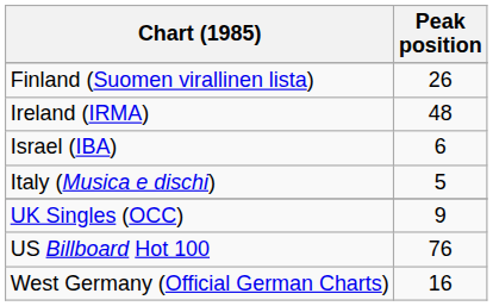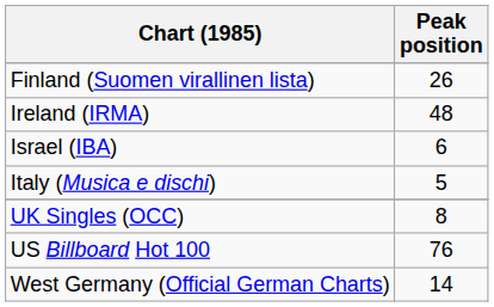 <table class="wikitable sortable">
 <tr>
 <th>Chart (1985)</th>
 <th>Peak<br>position</th>
 </tr>
 <tr>
 </tr>
 <tr>
 </tr>
 <tr>
 </tr>
 <tr>
 <td>Finland (<a href='#'>Suomen virallinen lista</a>)</td>
 <td align="center">26</td>
 </tr>
 <tr>
 <td>Ireland (<a href='#'>IRMA</a>)</td>
 <td align="center">48</td>
 </tr>
 <tr>
 <td>Israel (<a href='#'>IBA</a>)</td>
 <td align="center">6</td>
 </tr>
 <tr>
 <td>Italy (<em><a href='#'>Musica e dischi</a></em>)</td>
 <td align="center">5</td>
 </tr>
 <tr>
 </tr>
 <tr>
 </tr>
 <tr>
 </tr>
 <tr>
 <td><a href='#'>UK Singles</a> (<a href='#'>OCC</a>)</td>
-<td align="center">9</td>
+<td align="center">8</td>
 </tr>
 <tr>
 <td>US <em><a href='#'>Billboard</a></em> <a href='#'>Hot 100</a></td>
 <td align="center">76</td>
 </tr>
 <tr>
 <td>West Germany (<a href='#'>Official German Charts</a>)</td>
-<td align="center">16</td>
+<td align="center">14</td>
 </tr>
 </table>
